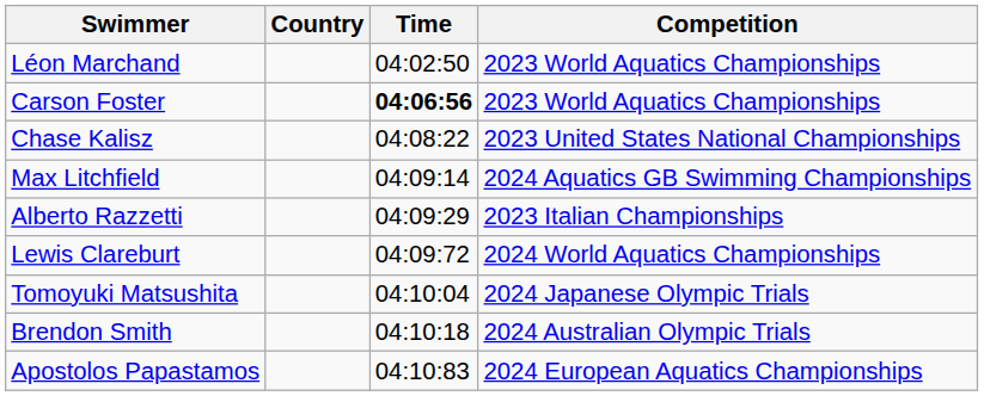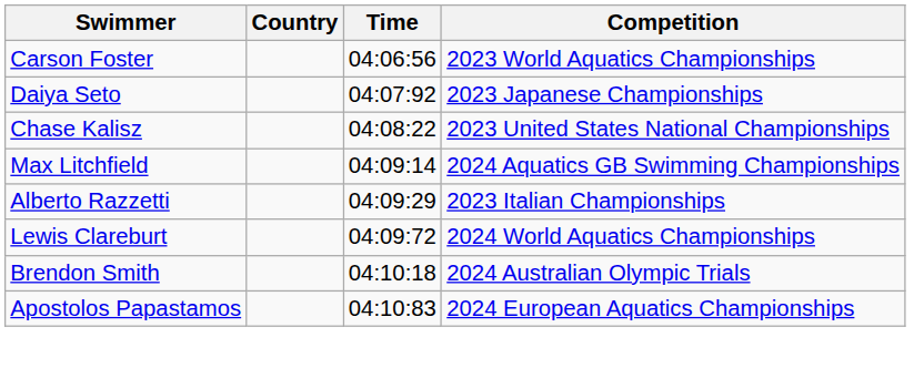 <table class="wikitable sortable mw-collapsible">
 <tr>
 <th scope="col">Swimmer</th>
 <th scope="col">Country</th>
 <th scope="col">Time</th>
 <th scope="col">Competition</th>
 </tr>
 <tr>
-<td><a href='#'>Léon Marchand</a></td>
+<td><a href='#'>Carson Foster</a></td>
 <td></td>
-<td>04:02:50</td>
+<td>04:06:56</td>
 <td><a href='#'>2023 World Aquatics Championships</a></td>
 </tr>
 <tr>
-<td><a href='#'>Carson Foster</a></td>
+<td><a href='#'>Daiya Seto</a></td>
 <td></td>
-<td><strong>04:06:56</strong></td>
-<td><a href='#'>2023 World Aquatics Championships</a></td>
+<td>04:07:92</td>
+<td><a href='#'>2023 Japanese Championships</a></td>
 </tr>
 <tr>
 <td><a href='#'>Chase Kalisz</a></td>
 <td></td>
 <td>04:08:22</td>
 <td><a href='#'>2023 United States National Championships</a></td>
 </tr>
 <tr>
 <td><a href='#'>Max Litchfield</a></td>
 <td></td>
 <td>04:09:14</td>
 <td><a href='#'>2024 Aquatics GB Swimming Championships</a></td>
 </tr>
 <tr>
 <td><a href='#'>Alberto Razzetti</a></td>
 <td></td>
 <td>04:09:29</td>
 <td><a href='#'>2023 Italian Championships</a></td>
 </tr>
 <tr>
 <td><a href='#'>Lewis Clareburt</a></td>
 <td></td>
 <td>04:09:72</td>
 <td><a href='#'>2024 World Aquatics Championships</a></td>
 </tr>
 <tr>
-<td><a href='#'>Tomoyuki Matsushita</a></td>
-<td></td>
-<td>04:10:04</td>
-<td><a href='#'>2024 Japanese Olympic Trials</a></td>
-</tr>
-<tr>
 <td><a href='#'>Brendon Smith</a></td>
 <td></td>
 <td>04:10:18</td>
 <td><a href='#'>2024 Australian Olympic Trials</a></td>
 </tr>
 <tr>
 <td><a href='#'>Apostolos Papastamos</a></td>
 <td></td>
 <td>04:10:83</td>
 <td><a href='#'>2024 European Aquatics Championships</a></td>
 </tr>
 </table>
